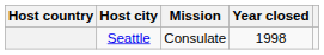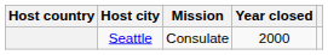 <table class="wikitable plainrowheaders" style="text-align:center;">
 <tr>
 <th scope="col">Host country</th>
 <th scope="col">Host city</th>
 <th scope="col">Mission</th>
 <th scope="col">Year closed</th>
 <th scope="col"></th>
 </tr>
 <tr>
 <th scope="row"></th>
 <td><a href='#'>Seattle</a></td>
 <td>Consulate</td>
-<td>1998</td>
+<td>2000</td>
 <td></td>
 </tr>
 </table>
